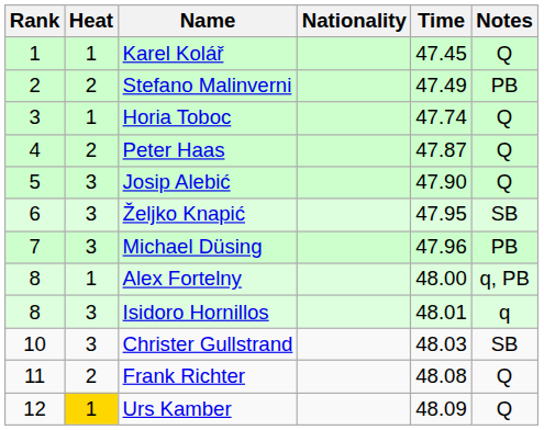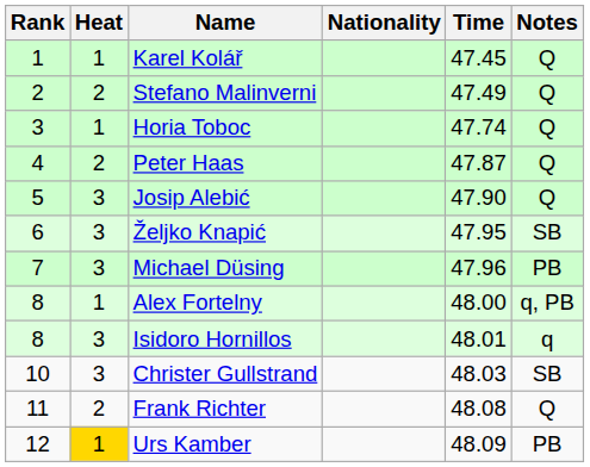 <table class="wikitable sortable" style="text-align:center">
 <tr>
 <th>Rank</th>
 <th>Heat</th>
 <th>Name</th>
 <th>Nationality</th>
 <th>Time</th>
 <th>Notes</th>
 </tr>
 <tr bgcolor=ccffcc>
 <td>1</td>
 <td>1</td>
 <td align="left"><a href='#'>Karel Kolář</a></td>
 <td align=left></td>
 <td>47.45</td>
 <td>Q</td>
 </tr>
 <tr bgcolor=ccffcc>
 <td>2</td>
 <td>2</td>
 <td align="left"><a href='#'>Stefano Malinverni</a></td>
 <td align=left></td>
 <td>47.49</td>
-<td>PB</td>
+<td>Q</td>
 </tr>
 <tr bgcolor=ccffcc>
 <td>3</td>
 <td>1</td>
 <td align="left"><a href='#'>Horia Toboc</a></td>
 <td align=left></td>
 <td>47.74</td>
 <td>Q</td>
 </tr>
 <tr bgcolor=ccffcc>
 <td>4</td>
 <td>2</td>
 <td align="left"><a href='#'>Peter Haas</a></td>
 <td align=left></td>
 <td>47.87</td>
 <td>Q</td>
 </tr>
 <tr bgcolor=ccffcc>
 <td>5</td>
 <td>3</td>
 <td align="left"><a href='#'>Josip Alebić</a></td>
 <td align=left></td>
 <td>47.90</td>
 <td>Q</td>
 </tr>
 <tr bgcolor=ddffdd>
 <td>6</td>
 <td>3</td>
 <td align="left"><a href='#'>Željko Knapić</a></td>
 <td align=left></td>
 <td>47.95</td>
 <td>SB</td>
 </tr>
 <tr bgcolor=ccffcc>
 <td>7</td>
 <td>3</td>
 <td align="left"><a href='#'>Michael Düsing</a></td>
 <td align=left></td>
 <td>47.96</td>
 <td>PB</td>
 </tr>
 <tr bgcolor=ddffdd>
 <td>8</td>
 <td>1</td>
 <td align="left"><a href='#'>Alex Fortelny</a></td>
 <td align=left></td>
 <td>48.00</td>
 <td>q, PB</td>
 </tr>
 <tr bgcolor=ddffdd>
 <td>8</td>
 <td>3</td>
 <td align="left"><a href='#'>Isidoro Hornillos</a></td>
 <td align=left></td>
 <td>48.01</td>
 <td>q</td>
 </tr>
 <tr>
 <td>10</td>
 <td>3</td>
 <td align="left"><a href='#'>Christer Gullstrand</a></td>
 <td align=left></td>
 <td>48.03</td>
 <td>SB</td>
 </tr>
 <tr>
 <td>11</td>
 <td>2</td>
 <td align="left"><a href='#'>Frank Richter</a></td>
 <td align=left></td>
 <td>48.08</td>
 <td>Q</td>
 </tr>
 <tr>
 <td>12</td>
 <td style="background: gold;">1</td>
 <td align="left"><a href='#'>Urs Kamber</a></td>
 <td align=left></td>
 <td>48.09</td>
-<td>Q</td>
+<td>PB</td>
 </tr>
 </table>
